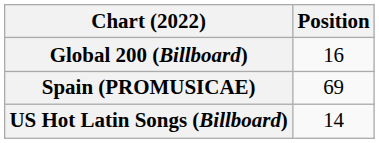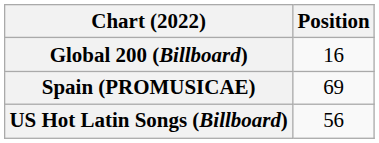 <table class="wikitable sortable plainrowheaders" style="text-align:center">
 <tr>
 <th scope="col">Chart (2022)</th>
 <th scope="col">Position</th>
 </tr>
 <tr>
 <th scope="row">Global 200 (<em>Billboard</em>)</th>
 <td>16</td>
 </tr>
 <tr>
 <th scope="row">Spain (PROMUSICAE)</th>
 <td>69</td>
 </tr>
 <tr>
 <th scope="row">US Hot Latin Songs (<em>Billboard</em>)</th>
-<td>14</td>
+<td>56</td>
 </tr>
 </table>
